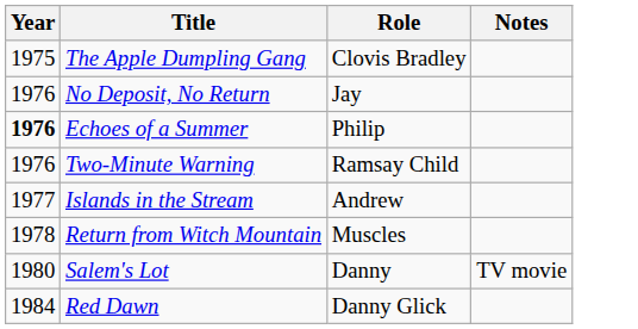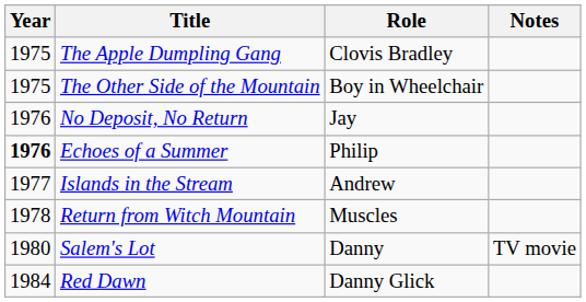 <table class="wikitable">
 <tr>
 <th>Year</th>
 <th>Title</th>
 <th>Role</th>
 <th>Notes</th>
 </tr>
 <tr>
 <td>1975</td>
 <td><em><a href='#'>The Apple Dumpling Gang</a></em></td>
 <td>Clovis Bradley</td>
 <td></td>
 </tr>
 <tr>
+<td>1975</td>
+<td><em><a href='#'>The Other Side of the Mountain</a></em></td>
+<td>Boy in Wheelchair</td>
+<td></td>
+</tr>
+<tr>
 <td>1976</td>
 <td><em><a href='#'>No Deposit, No Return</a></em></td>
 <td>Jay</td>
 <td></td>
 </tr>
 <tr>
 <td><strong>1976</strong></td>
 <td><em><a href='#'>Echoes of a Summer</a></em></td>
 <td>Philip</td>
-<td></td>
-</tr>
-<tr>
-<td>1976</td>
-<td><em><a href='#'>Two-Minute Warning</a></em></td>
-<td>Ramsay Child</td>
 <td></td>
 </tr>
 <tr>
 <td>1977</td>
 <td><em><a href='#'>Islands in the Stream</a></em></td>
 <td>Andrew</td>
 <td></td>
 </tr>
 <tr>
 <td>1978</td>
 <td><em><a href='#'>Return from Witch Mountain</a></em></td>
 <td>Muscles</td>
 <td></td>
 </tr>
 <tr>
 <td>1980</td>
 <td><em><a href='#'>Salem's Lot</a></em></td>
 <td>Danny</td>
 <td>TV movie</td>
 </tr>
 <tr>
 <td>1984</td>
 <td><em><a href='#'>Red Dawn</a></em></td>
 <td>Danny Glick</td>
 <td></td>
 </tr>
 </table>
